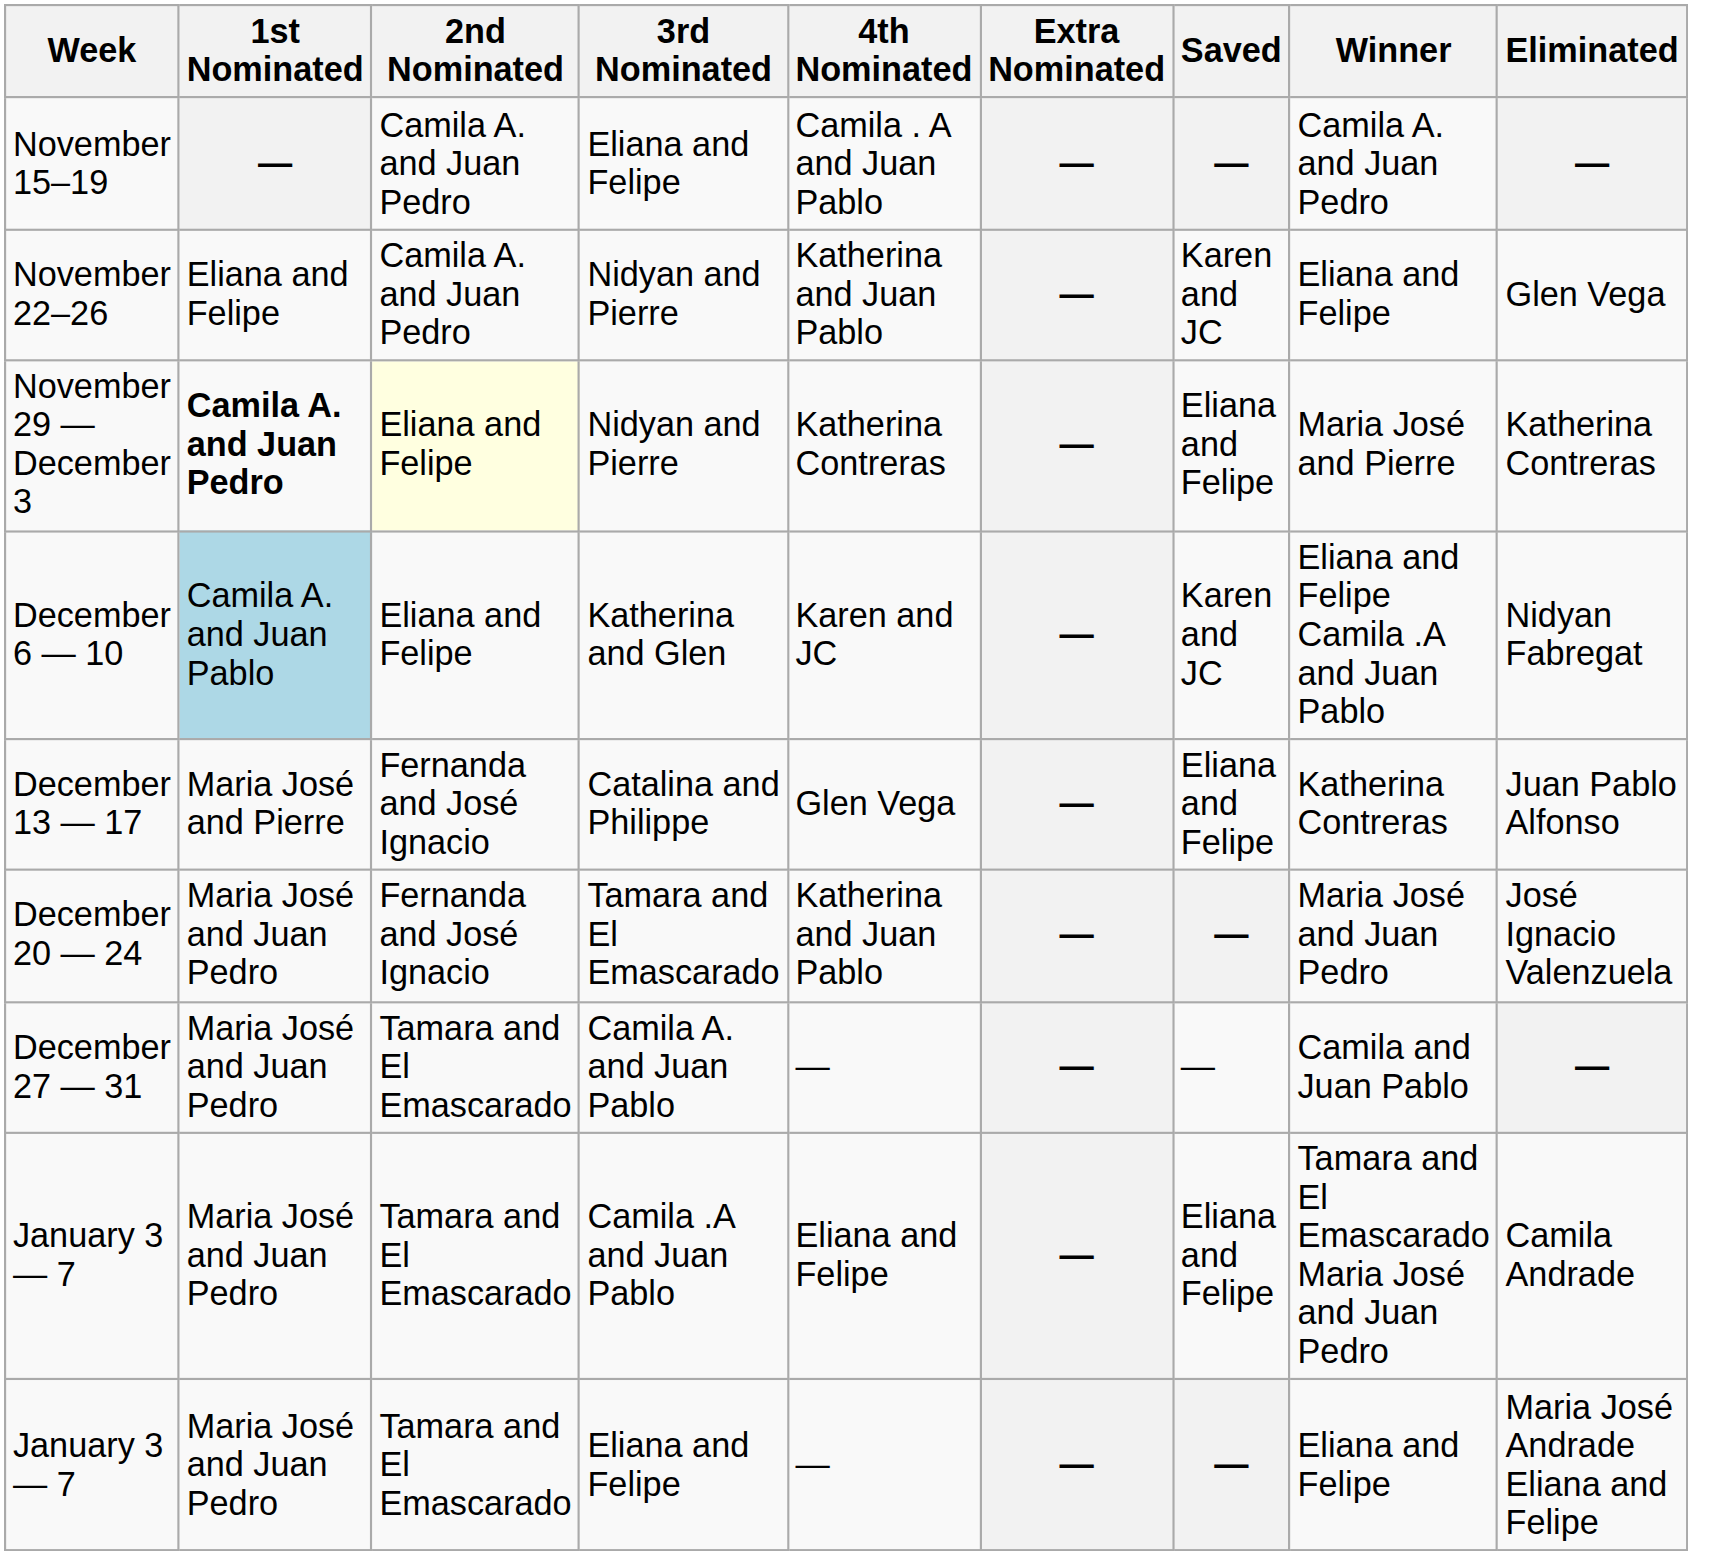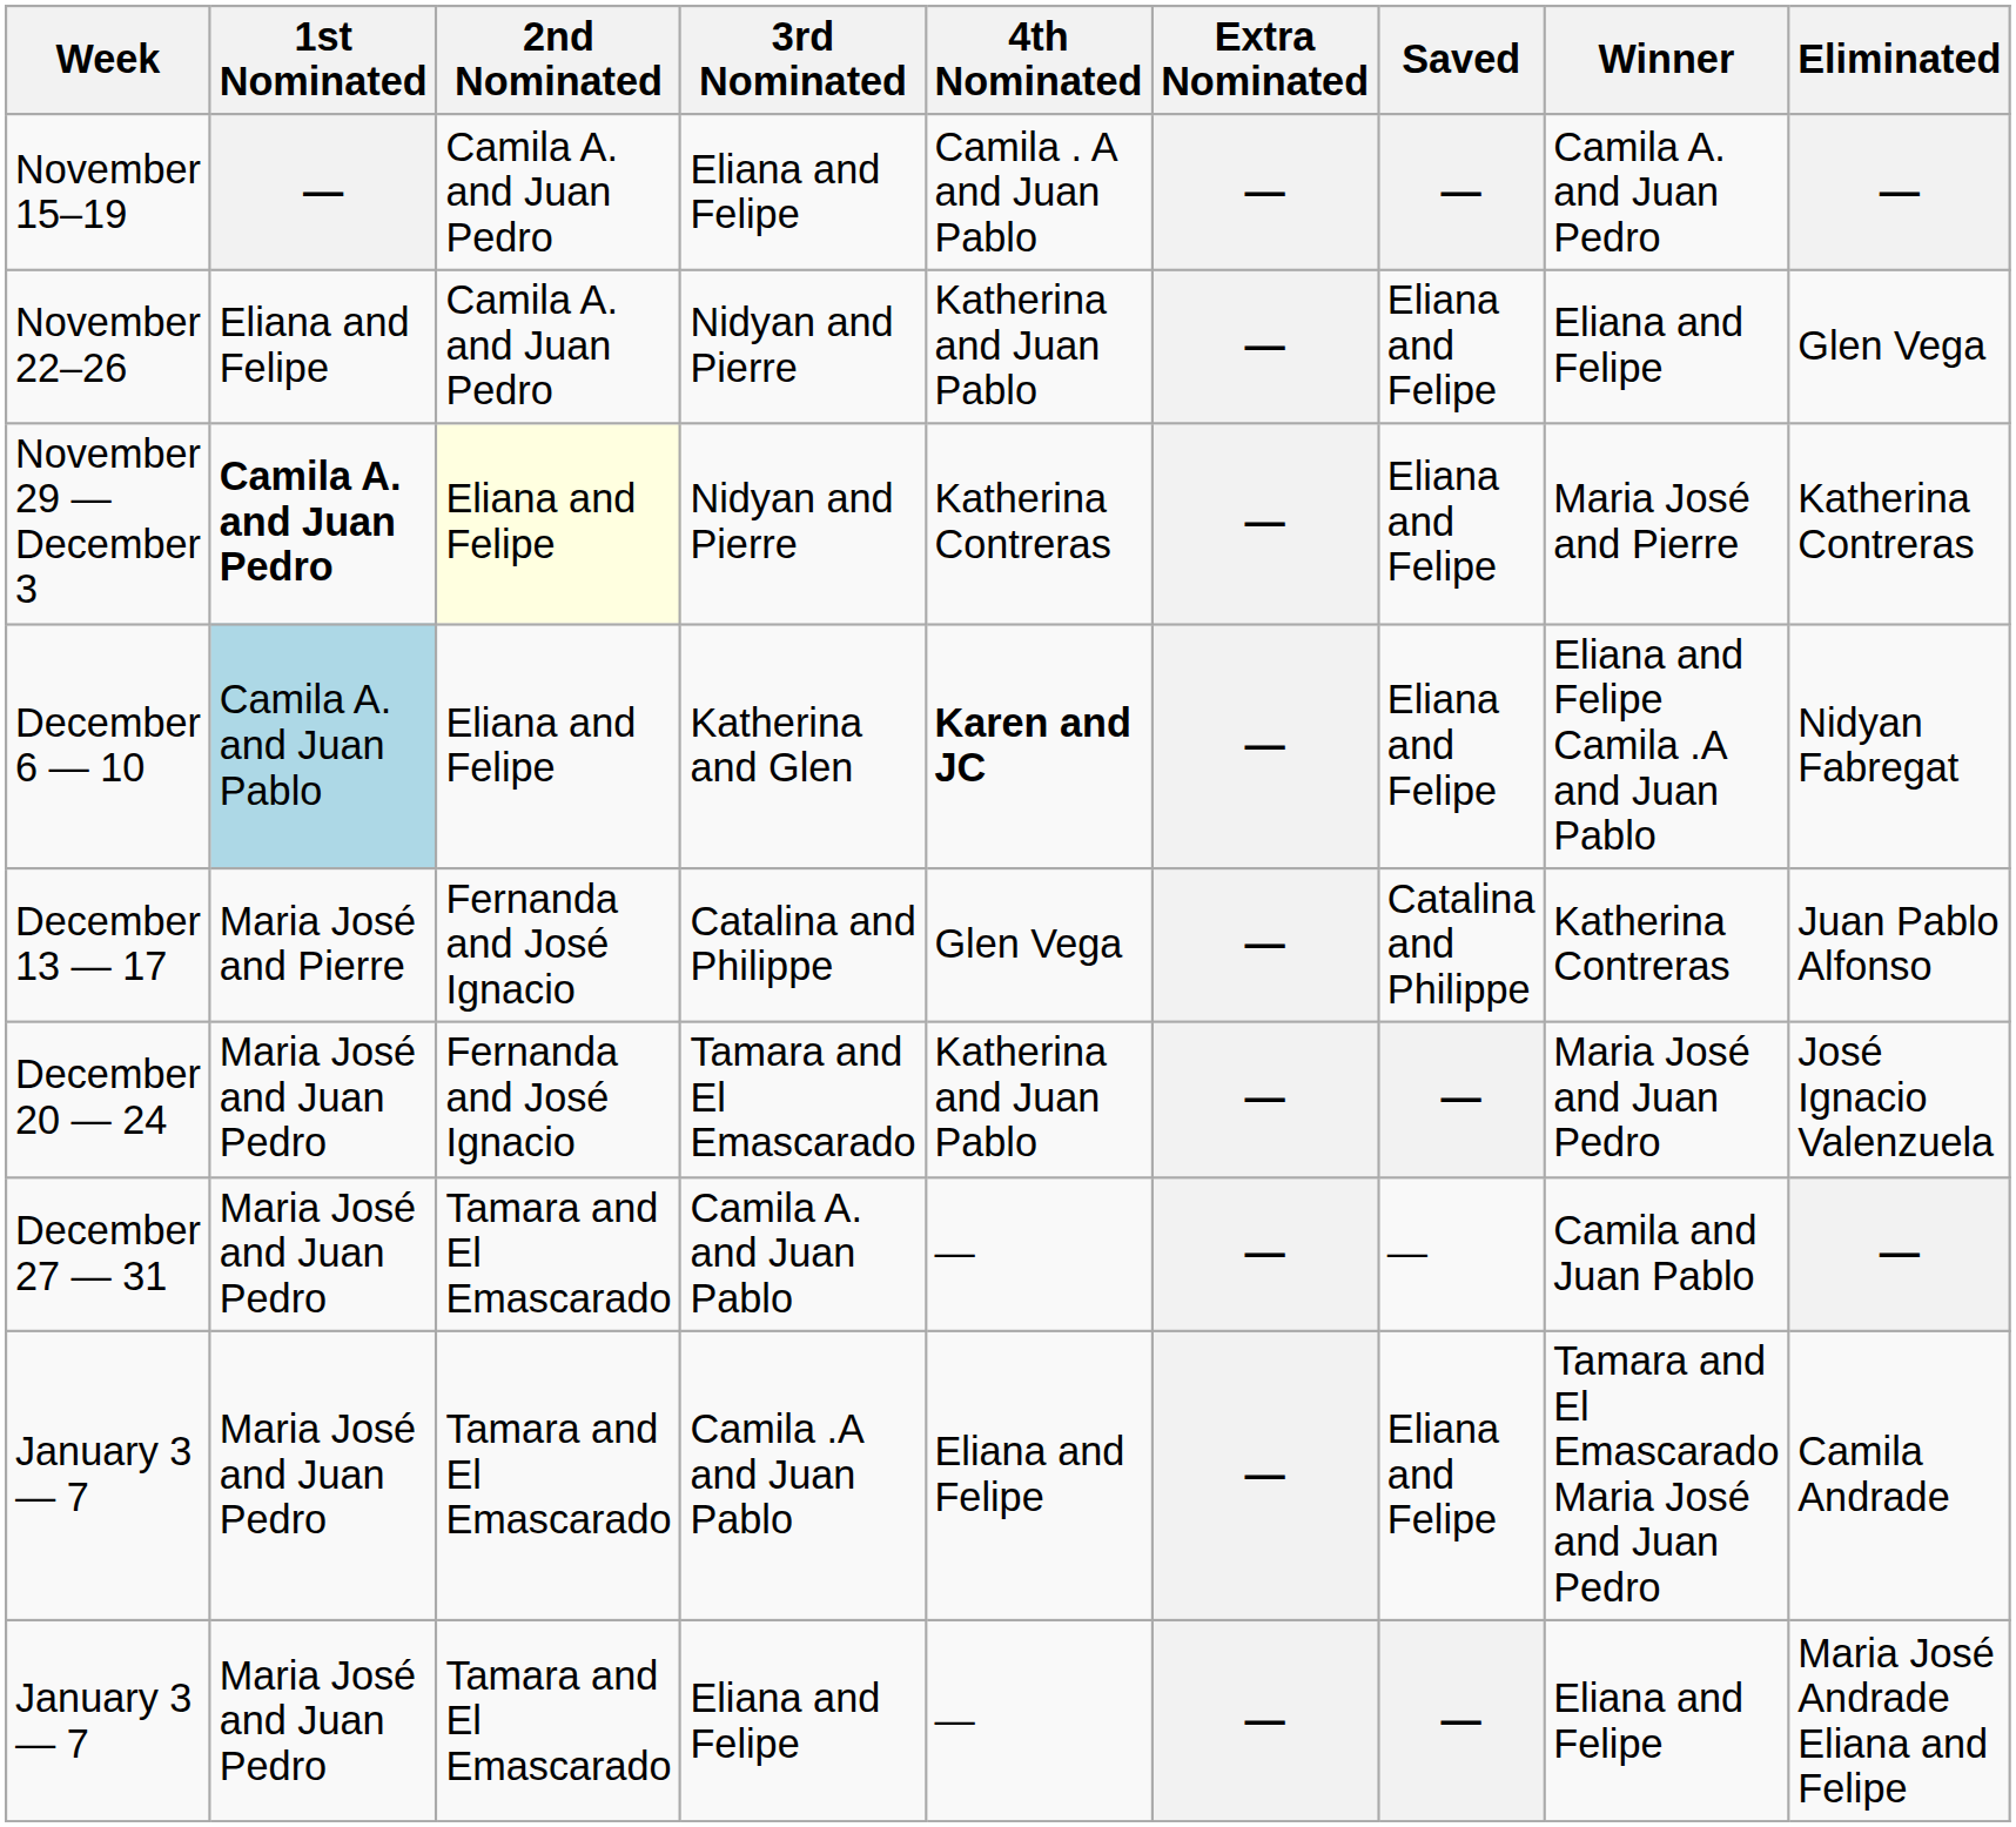 <table class="wikitable">
 <tr>
 <th width="150">Week</th>
 <th width="250">1st Nominated</th>
 <th width="250">2nd Nominated</th>
 <th width="250">3rd Nominated</th>
 <th width="250">4th Nominated</th>
 <th width="250">Extra Nominated</th>
 <th width="200">Saved</th>
 <th width="250">Winner</th>
 <th width="150">Eliminated</th>
 </tr>
 <tr>
 <td>November 15–19</td>
 <th>—</th>
 <td>Camila A. and Juan Pedro</td>
 <td>Eliana and Felipe</td>
 <td>Camila . A and Juan Pablo</td>
 <th>—</th>
 <th>—</th>
 <td>Camila A. and Juan Pedro</td>
 <th>—</th>
 </tr>
 <tr>
 <td>November 22–26</td>
 <td>Eliana and Felipe</td>
 <td>Camila A. and Juan Pedro</td>
 <td>Nidyan and Pierre</td>
 <td>Katherina and Juan Pablo</td>
 <th>—</th>
-<td>Karen and JC</td>
+<td>Eliana and Felipe</td>
 <td>Eliana and Felipe</td>
 <td>Glen Vega</td>
 </tr>
 <tr>
 <td>November 29 — December 3</td>
 <td><strong>Camila A. and Juan Pedro</strong></td>
 <td style="background: lightyellow;">Eliana and Felipe</td>
 <td>Nidyan and Pierre</td>
 <td>Katherina Contreras</td>
 <th>—</th>
 <td>Eliana and Felipe</td>
 <td>Maria José and Pierre</td>
 <td>Katherina Contreras</td>
 </tr>
 <tr>
 <td>December 6 — 10</td>
 <td style="background: lightblue;">Camila A. and Juan Pablo</td>
 <td>Eliana and Felipe</td>
 <td>Katherina and Glen</td>
-<td>Karen and JC</td>
+<td><strong>Karen and JC</strong></td>
 <th>—</th>
-<td>Karen and JC</td>
+<td>Eliana and Felipe</td>
 <td>Eliana and Felipe<br>Camila .A and Juan Pablo</td>
 <td>Nidyan Fabregat</td>
 </tr>
 <tr>
 <td>December 13 — 17</td>
 <td>Maria José and Pierre</td>
 <td>Fernanda and José Ignacio</td>
 <td>Catalina and Philippe</td>
 <td>Glen Vega</td>
 <th>—</th>
-<td>Eliana and Felipe</td>
+<td>Catalina and Philippe</td>
 <td>Katherina Contreras</td>
 <td>Juan Pablo Alfonso</td>
 </tr>
 <tr>
 <td>December 20 — 24</td>
 <td>Maria José and Juan Pedro</td>
 <td>Fernanda and José Ignacio</td>
 <td>Tamara and El Emascarado</td>
 <td>Katherina and Juan Pablo</td>
 <th>—</th>
 <th>—</th>
 <td>Maria José and Juan Pedro</td>
 <td>José Ignacio Valenzuela</td>
 </tr>
 <tr>
 <td>December 27 — 31</td>
 <td>Maria José and Juan Pedro</td>
 <td>Tamara and El Emascarado</td>
 <td>Camila A. and Juan Pablo</td>
 <td>—</td>
 <th>—</th>
 <td>—</td>
 <td>Camila and Juan Pablo</td>
 <th>—</th>
 </tr>
 <tr>
 <td>January 3 — 7</td>
 <td>Maria José and Juan Pedro</td>
 <td>Tamara and El Emascarado</td>
 <td>Camila .A and Juan Pablo</td>
 <td>Eliana and Felipe</td>
 <th>—</th>
 <td>Eliana and Felipe</td>
 <td>Tamara and El Emascarado<br>Maria José and Juan Pedro</td>
 <td>Camila Andrade</td>
 </tr>
 <tr>
 <td>January 3 — 7</td>
 <td>Maria José and Juan Pedro</td>
 <td>Tamara and El Emascarado</td>
 <td>Eliana and Felipe</td>
 <td>—</td>
 <th>—</th>
 <th>—</th>
 <td>Eliana and Felipe</td>
 <td>Maria José Andrade<br>Eliana and Felipe</td>
 </tr>
 </table>
